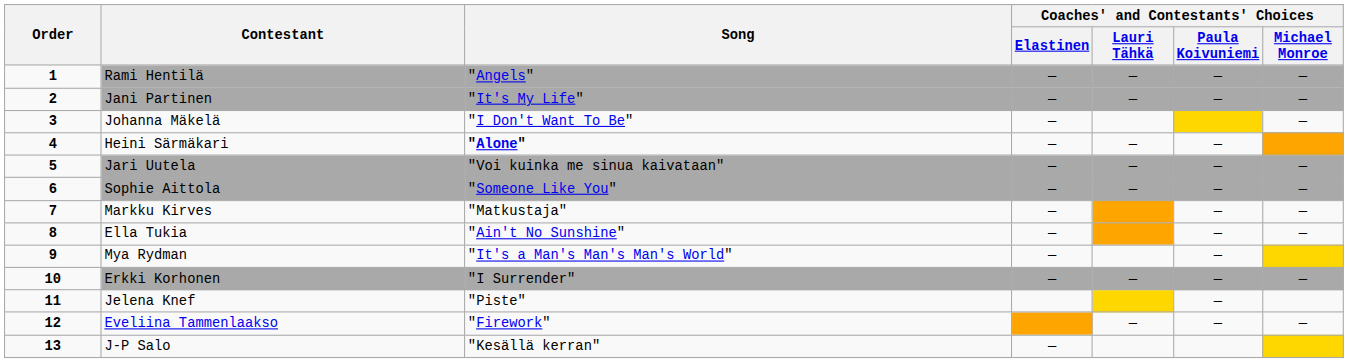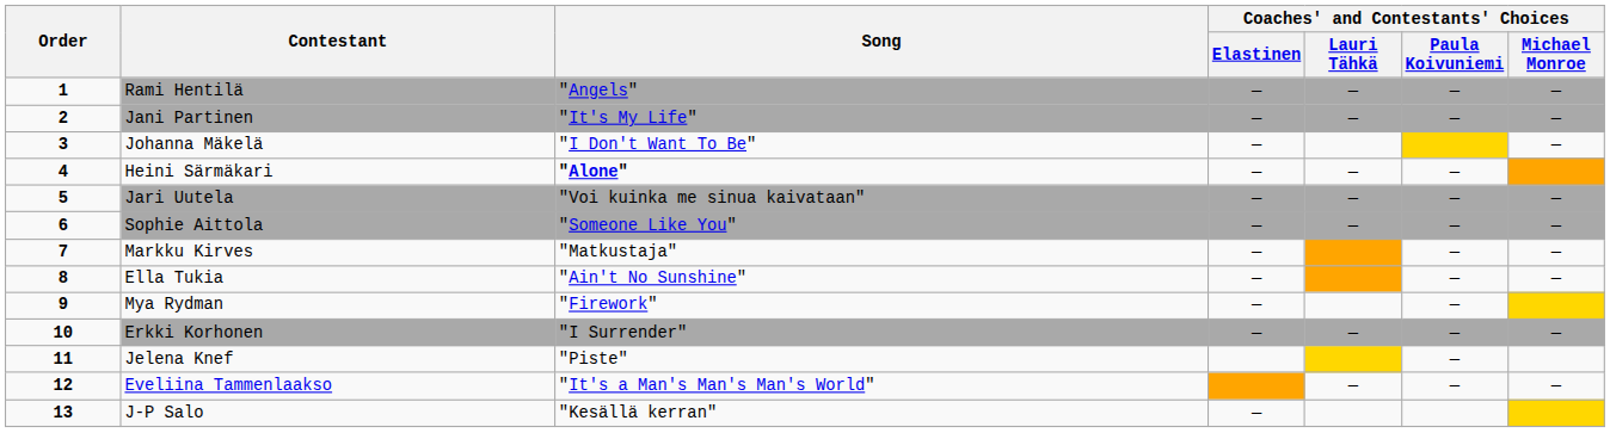 <table class="wikitable" style="width:100%;">
 <tr>
 <th rowspan=2>Order</th>
 <th rowspan=2>Contestant</th>
 <th rowspan=2>Song</th>
 <th colspan=4>Coaches' and Contestants' Choices</th>
 </tr>
 <tr>
 <th width="70"><a href='#'>Elastinen</a></th>
 <th width="70"><a href='#'>Lauri Tähkä</a></th>
 <th width="70"><a href='#'>Paula Koivuniemi</a></th>
 <th width="70"><a href='#'>Michael Monroe</a></th>
 </tr>
 <tr>
 <td align="center"><strong>1</strong></td>
 <td style="background:darkgrey;text-align:left;">Rami Hentilä</td>
 <td style="background:darkgrey;text-align:left;">"<a href='#'>Angels</a>"</td>
 <td style="background:darkgrey;text-align:center;">—</td>
 <td style="background:darkgrey;text-align:center;">—</td>
 <td style="background:darkgrey;text-align:center;">—</td>
 <td style="background:darkgrey;text-align:center;">—</td>
 </tr>
 <tr>
 <td align="center"><strong>2</strong></td>
 <td style="background:darkgrey;text-align:left;">Jani Partinen</td>
 <td style="background:darkgrey;text-align:left;">"<a href='#'>It's My Life</a>"</td>
 <td style="background:darkgrey;text-align:center;">—</td>
 <td style="background:darkgrey;text-align:center;">—</td>
 <td style="background:darkgrey;text-align:center;">—</td>
 <td style="background:darkgrey;text-align:center;">—</td>
 </tr>
 <tr>
 <td align="center"><strong>3</strong></td>
 <td>Johanna Mäkelä</td>
 <td>"<a href='#'>I Don't Want To Be</a>"</td>
 <td align="center">—</td>
 <td style=";text-align:center;"></td>
 <td style="background:gold;text-align:center;"></td>
 <td align="center">—</td>
 </tr>
 <tr>
 <td align="center"><strong>4</strong></td>
 <td>Heini Särmäkari</td>
 <td><strong>"<a href='#'>Alone</a>"</strong></td>
 <td align="center">—</td>
 <td align="center">—</td>
 <td align="center">—</td>
 <td style="background:orange;text-align:center;"></td>
 </tr>
 <tr>
 <td align="center"><strong>5</strong></td>
 <td style="background:darkgrey;text-align:left;">Jari Uutela</td>
 <td style="background:darkgrey;text-align:left;">"Voi kuinka me sinua kaivataan"</td>
 <td style="background:darkgrey;text-align:center;">—</td>
 <td style="background:darkgrey;text-align:center;">—</td>
 <td style="background:darkgrey;text-align:center;">—</td>
 <td style="background:darkgrey;text-align:center;">—</td>
 </tr>
 <tr>
 <td align="center"><strong>6</strong></td>
 <td style="background:darkgrey;text-align:left;">Sophie Aittola</td>
 <td style="background:darkgrey;text-align:left;">"<a href='#'>Someone Like You</a>"</td>
 <td style="background:darkgrey;text-align:center;">—</td>
 <td style="background:darkgrey;text-align:center;">—</td>
 <td style="background:darkgrey;text-align:center;">—</td>
 <td style="background:darkgrey;text-align:center;">—</td>
 </tr>
 <tr>
 <td align="center"><strong>7</strong></td>
 <td>Markku Kirves</td>
 <td>"Matkustaja"</td>
 <td align="center">—</td>
 <td style="background:orange;text-align:center;"></td>
 <td align="center">—</td>
 <td align="center">—</td>
 </tr>
 <tr>
 <td align="center"><strong>8</strong></td>
 <td>Ella Tukia</td>
 <td>"<a href='#'>Ain't No Sunshine</a>"</td>
 <td align="center">—</td>
 <td style="background:orange;text-align:center;"></td>
 <td align="center">—</td>
 <td align="center">—</td>
 </tr>
 <tr>
 <td align="center"><strong>9</strong></td>
 <td>Mya Rydman</td>
-<td>"<a href='#'>It's a Man's Man's Man's World</a>"</td>
+<td>"<a href='#'>Firework</a>"</td>
 <td align="center">—</td>
 <td style=";text-align:center;"></td>
 <td align="center">—</td>
 <td style="background:gold;text-align:center;"></td>
 </tr>
 <tr>
 <td align="center"><strong>10</strong></td>
 <td style="background:darkgrey;text-align:left;">Erkki Korhonen</td>
 <td style="background:darkgrey;text-align:left;">"I Surrender"</td>
 <td style="background:darkgrey;text-align:center;">—</td>
 <td style="background:darkgrey;text-align:center;">—</td>
 <td style="background:darkgrey;text-align:center;">—</td>
 <td style="background:darkgrey;text-align:center;">—</td>
 </tr>
 <tr>
 <td align="center"><strong>11</strong></td>
 <td>Jelena Knef</td>
 <td>"Piste"</td>
 <td style=";text-align:center;"></td>
 <td style="background:gold;text-align:center;"></td>
 <td align="center">—</td>
 <td style=";text-align:center;"></td>
 </tr>
 <tr>
 <td align="center"><strong>12</strong></td>
 <td><a href='#'>Eveliina Tammenlaakso</a></td>
-<td>"<a href='#'>Firework</a>"</td>
+<td>"<a href='#'>It's a Man's Man's Man's World</a>"</td>
 <td style="background:orange;text-align:center;"></td>
 <td align="center">—</td>
 <td align="center">—</td>
 <td align="center">—</td>
 </tr>
 <tr>
 <td align="center"><strong>13</strong></td>
 <td>J-P Salo</td>
 <td>"Kesällä kerran"</td>
 <td align="center">—</td>
 <td style=";text-align:center;"></td>
 <td style=";text-align:center;"></td>
 <td style="background:gold;text-align:center;"></td>
 </tr>
 <tr>
 </tr>
 </table>
